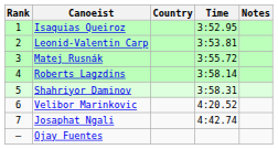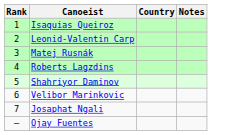 <table class="wikitable" style="text-align:center">
 <tr>
 <th>Rank</th>
 <th>Canoeist</th>
 <th>Country</th>
-<th>Time</th>
 <th>Notes</th>
 </tr>
 <tr bgcolor=bbffbb>
 <td>1</td>
 <td align="left"><a href='#'>Isaquias Queiroz</a></td>
 <td align="left"></td>
-<td>3:52.95</td>
 <td></td>
 </tr>
 <tr bgcolor=bbffbb>
 <td>2</td>
 <td align="left"><a href='#'>Leonid-Valentin Carp</a></td>
 <td align="left"></td>
-<td>3:53.81</td>
 <td></td>
 </tr>
 <tr bgcolor=bbffbb>
 <td>3</td>
 <td align="left"><a href='#'>Matej Rusnák</a></td>
 <td align="left"></td>
-<td>3:55.72</td>
 <td></td>
 </tr>
 <tr bgcolor=bbffbb>
 <td>4</td>
 <td align="left"><a href='#'>Roberts Lagzdins</a></td>
 <td align="left"></td>
-<td>3:58.14</td>
 <td></td>
 </tr>
 <tr bgcolor=ddffdd>
 <td>5</td>
 <td align="left"><a href='#'>Shahriyor Daminov</a></td>
 <td align="left"></td>
-<td>3:58.31</td>
 <td></td>
 </tr>
 <tr>
 <td>6</td>
 <td align="left"><a href='#'>Velibor Marinkovic</a></td>
 <td align="left"></td>
-<td>4:20.52</td>
 <td></td>
 </tr>
 <tr>
 <td>7</td>
 <td align="left"><a href='#'>Josaphat Ngali</a></td>
 <td align="left"></td>
-<td>4:42.74</td>
 <td></td>
 </tr>
 <tr>
 <td>–</td>
 <td align="left"><a href='#'>Ojay Fuentes</a></td>
 <td align="left"></td>
 <td></td>
-<td></td>
 </tr>
 </table>
